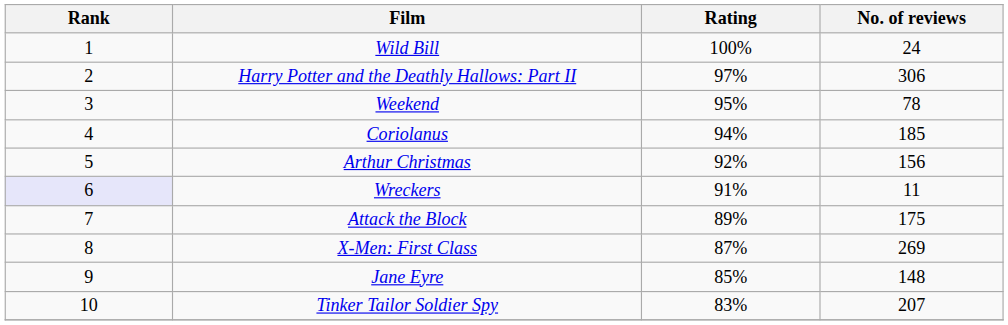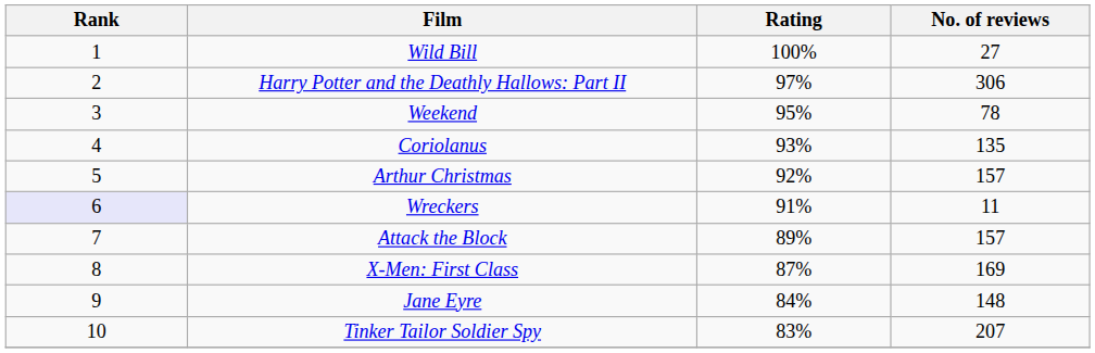 <table class="wikitable sortable plainrowheaders" width="70%" style="text-align:center; margin: 1em auto 1em auto;">
 <tr>
 <th width=5%>Rank</th>
 <th width=14%>Film</th>
 <th width=5%>Rating</th>
 <th width=5%>No. of reviews</th>
 </tr>
 <tr>
 <td>1</td>
 <td><em><a href='#'>Wild Bill</a></em></td>
 <td>100%</td>
-<td>24</td>
+<td>27</td>
 </tr>
 <tr>
 <td>2</td>
 <td><em><a href='#'>Harry Potter and the Deathly Hallows: Part II</a></em></td>
 <td>97%</td>
 <td>306</td>
 </tr>
 <tr>
 <td>3</td>
 <td><em><a href='#'>Weekend</a></em></td>
 <td>95%</td>
 <td>78</td>
 </tr>
 <tr>
 <td>4</td>
 <td><em><a href='#'>Coriolanus</a></em></td>
-<td>94%</td>
-<td>185</td>
+<td>93%</td>
+<td>135</td>
 </tr>
 <tr>
 <td>5</td>
 <td><em><a href='#'>Arthur Christmas</a></em></td>
 <td>92%</td>
-<td>156</td>
+<td>157</td>
 </tr>
 <tr>
 <td style="background: lavender;">6</td>
 <td><em><a href='#'>Wreckers</a></em></td>
 <td>91%</td>
 <td>11</td>
 </tr>
 <tr>
 <td>7</td>
 <td><em><a href='#'>Attack the Block</a></em></td>
 <td>89%</td>
-<td>175</td>
+<td>157</td>
 </tr>
 <tr>
 <td>8</td>
 <td><em><a href='#'>X-Men: First Class</a></em></td>
 <td>87%</td>
-<td>269</td>
+<td>169</td>
 </tr>
 <tr>
 <td>9</td>
 <td><em><a href='#'>Jane Eyre</a></em></td>
-<td>85%</td>
+<td>84%</td>
 <td>148</td>
 </tr>
 <tr>
 <td>10</td>
 <td><em><a href='#'>Tinker Tailor Soldier Spy</a></em></td>
 <td>83%</td>
 <td>207</td>
 </tr>
 <tr>
 </tr>
 </table>
